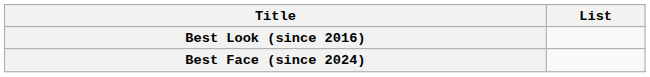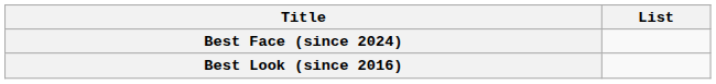 <table class="wikitable">
 <tr>
 <th width="15%">Title</th>
 <th width="2%">List</th>
 </tr>
 <tr>
+<th>Best Face (since 2024)</th>
+<td></td>
+</tr>
+<tr>
 <th>Best Look (since 2016)</th>
 <td></td>
 </tr>
-<tr>
-<th>Best Face (since 2024)</th>
-<td></td>
-</tr>
 </table>
